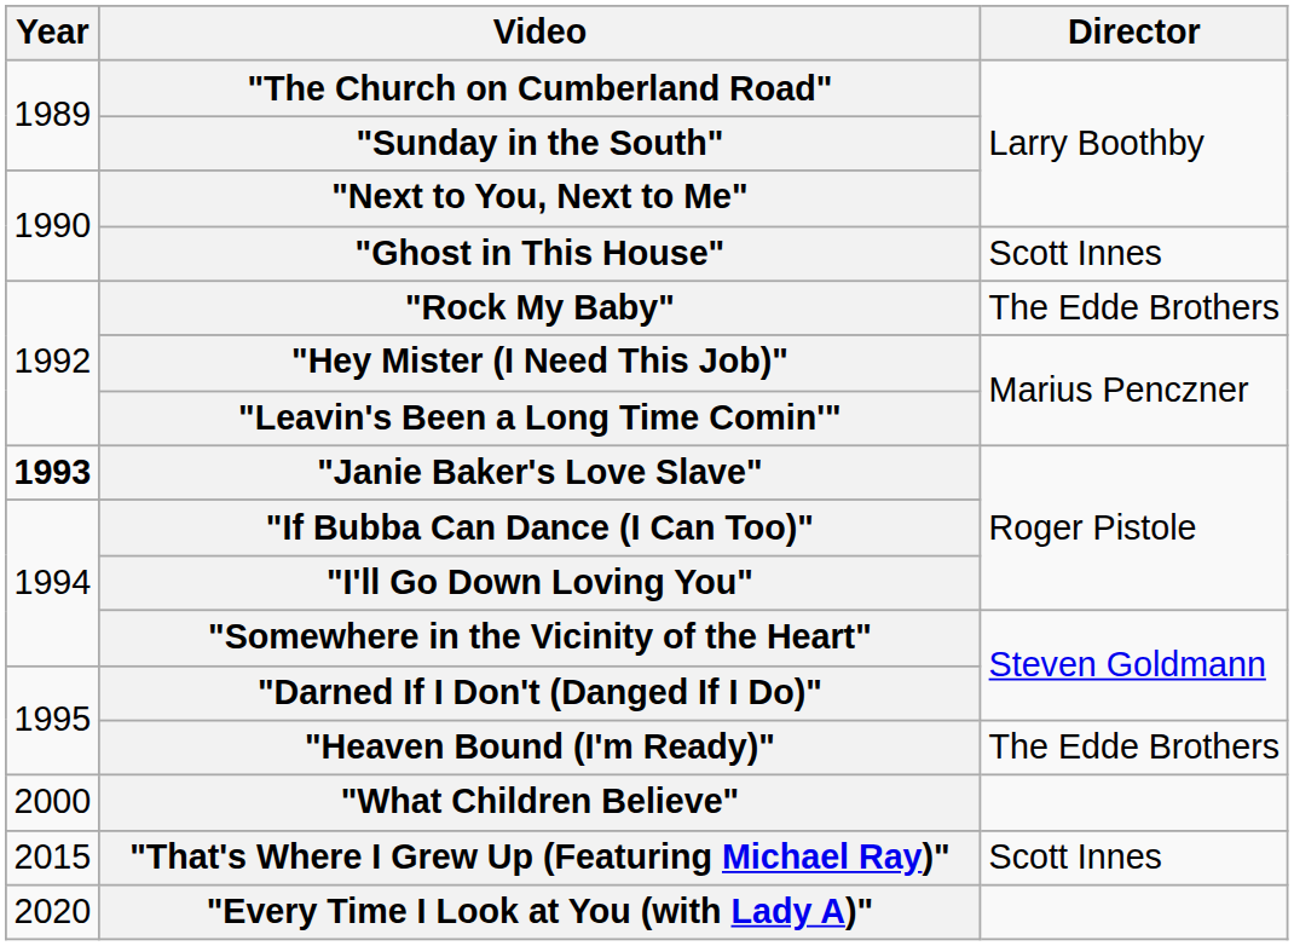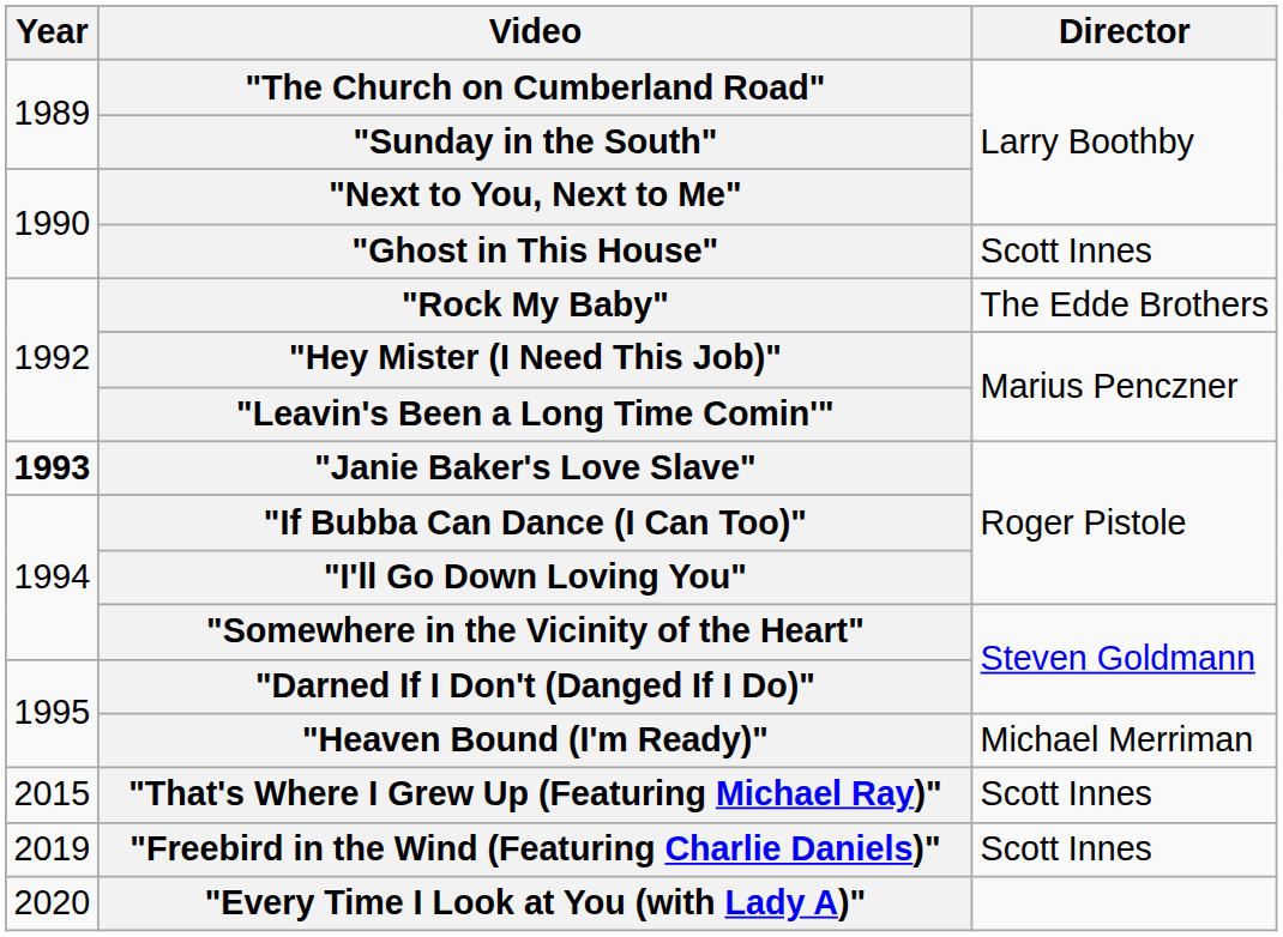 <table class="wikitable plainrowheaders">
 <tr>
 <th>Year</th>
 <th style="width:25em;">Video</th>
 <th>Director</th>
 </tr>
 <tr>
 <td rowspan="2">1989</td>
 <th scope="row">"The Church on Cumberland Road"</th>
 <td rowspan="3">Larry Boothby</td>
 </tr>
 <tr>
 <th scope="row">"Sunday in the South"</th>
 </tr>
 <tr>
 <td rowspan="2">1990</td>
 <th scope="row">"Next to You, Next to Me"</th>
 </tr>
 <tr>
 <th scope="row">"Ghost in This House"</th>
 <td>Scott Innes</td>
 </tr>
 <tr>
 <td rowspan="3">1992</td>
 <th scope="row">"Rock My Baby"</th>
 <td>The Edde Brothers</td>
 </tr>
 <tr>
 <th scope="row">"Hey Mister (I Need This Job)"</th>
 <td rowspan="2">Marius Penczner</td>
 </tr>
 <tr>
 <th scope="row">"Leavin's Been a Long Time Comin'"</th>
 </tr>
 <tr>
 <td><strong>1993</strong></td>
 <th scope="row">"Janie Baker's Love Slave"</th>
 <td rowspan="3">Roger Pistole</td>
 </tr>
 <tr>
 <td rowspan="3">1994</td>
 <th scope="row">"If Bubba Can Dance (I Can Too)"</th>
 </tr>
 <tr>
 <th scope="row">"I'll Go Down Loving You"</th>
 </tr>
 <tr>
 <th scope="row">"Somewhere in the Vicinity of the Heart"<br></th>
 <td rowspan="2"><a href='#'>Steven Goldmann</a></td>
 </tr>
 <tr>
 <td rowspan="2">1995</td>
 <th scope="row">"Darned If I Don't (Danged If I Do)"</th>
 </tr>
 <tr>
 <th scope="row">"Heaven Bound (I'm Ready)"</th>
-<td>The Edde Brothers</td>
-</tr>
-<tr>
-<td>2000</td>
-<th scope="row">"What Children Believe"</th>
-<td></td>
+<td>Michael Merriman</td>
 </tr>
 <tr>
 <td>2015</td>
 <th scope="row">"That's Where I Grew Up (Featuring <a href='#'>Michael Ray</a>)"</th>
+<td>Scott Innes</td>
+</tr>
+<tr>
+<td>2019</td>
+<th scope="row">"Freebird in the Wind (Featuring <a href='#'>Charlie Daniels</a>)"</th>
 <td>Scott Innes</td>
 </tr>
 <tr>
 <td>2020</td>
 <th scope="row">"Every Time I Look at You (with <a href='#'>Lady A</a>)"</th>
 <td></td>
 </tr>
 </table>
